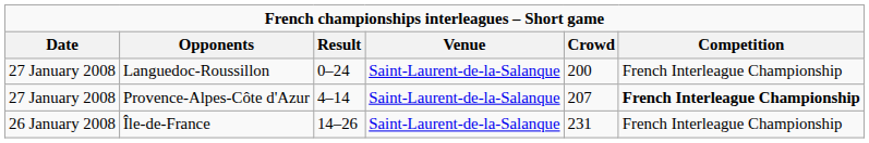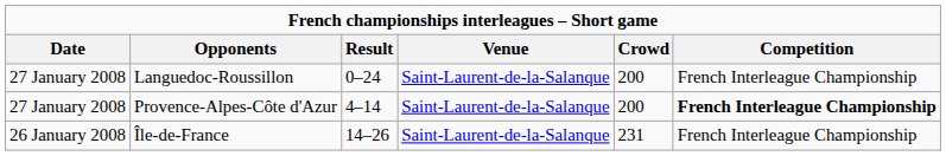 <table class="wikitable" style="font-size:90%;">
 <tr>
 <td colspan="6" style="text-align:center;"><strong>French championships interleagues – Short game</strong></td>
 </tr>
 <tr>
 <th>Date</th>
 <th>Opponents</th>
 <th>Result</th>
 <th>Venue</th>
 <th>Crowd</th>
 <th>Competition</th>
 </tr>
 <tr>
 <td>27 January 2008</td>
 <td>Languedoc-Roussillon</td>
 <td>0–24</td>
 <td><a href='#'>Saint-Laurent-de-la-Salanque</a></td>
 <td>200</td>
 <td>French Interleague Championship</td>
 </tr>
 <tr>
 <td>27 January 2008</td>
 <td>Provence-Alpes-Côte d'Azur</td>
 <td>4–14</td>
 <td><a href='#'>Saint-Laurent-de-la-Salanque</a></td>
-<td>207</td>
+<td>200</td>
 <td><strong>French Interleague Championship</strong></td>
 </tr>
 <tr>
 <td>26 January 2008</td>
 <td>Île-de-France</td>
 <td>14–26</td>
 <td><a href='#'>Saint-Laurent-de-la-Salanque</a></td>
 <td>231</td>
 <td>French Interleague Championship</td>
 </tr>
 </table>
